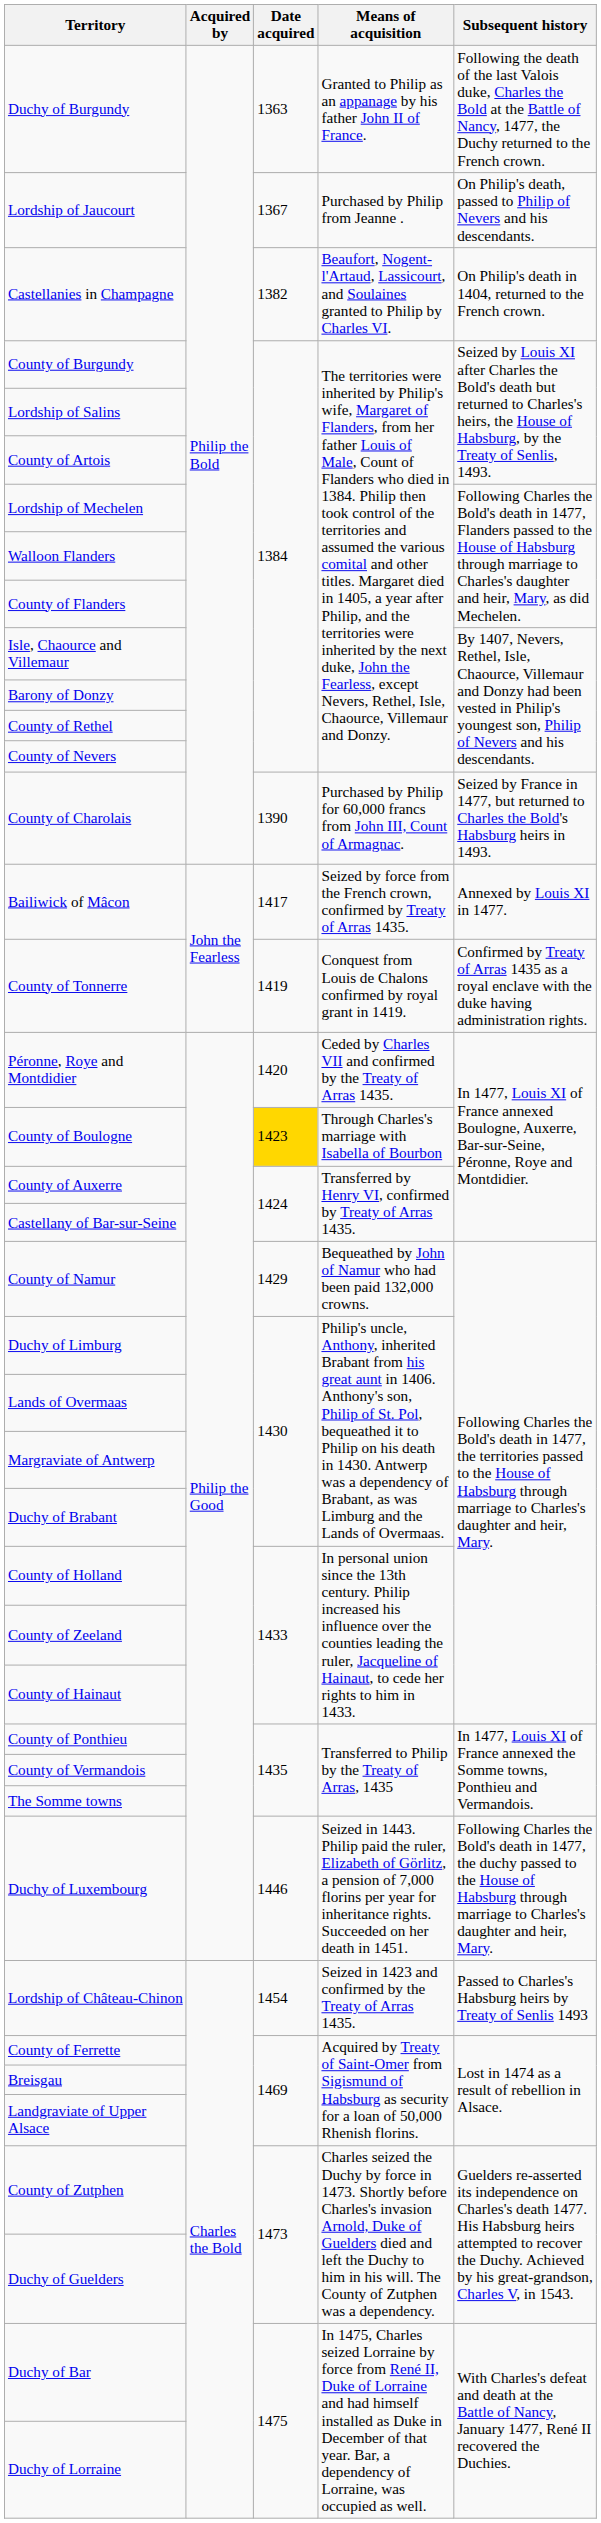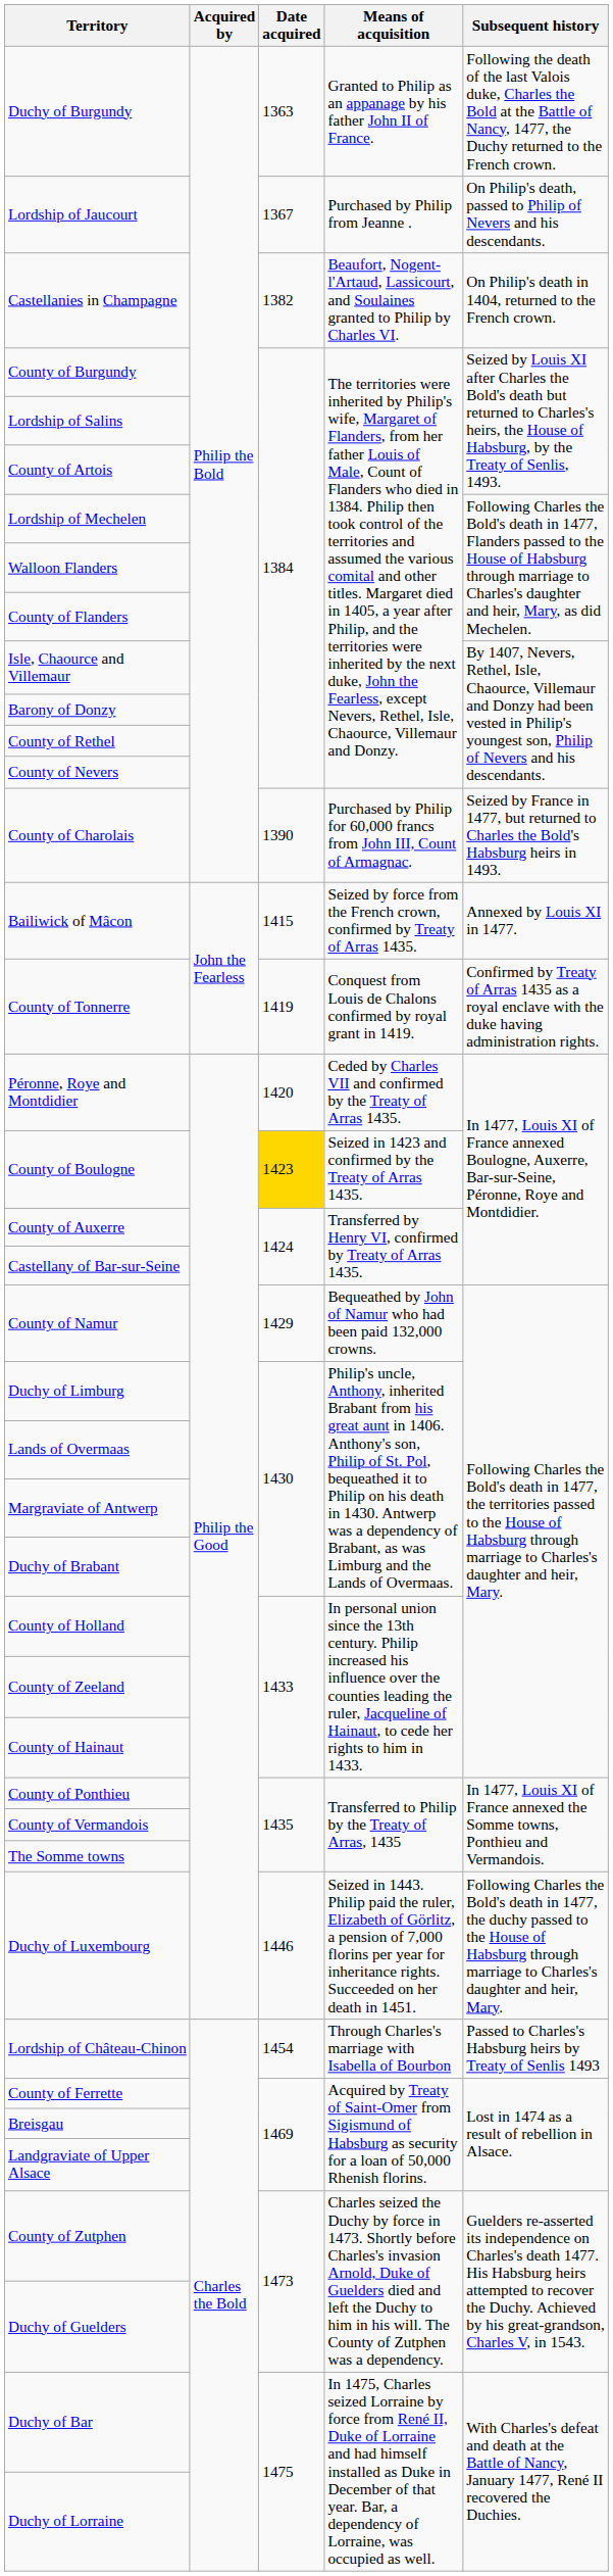 <table style="; width:100%" class="wikitable">
 <tr>
 <th style="width:17%;">Territory</th>
 <th>Acquired by</th>
 <th>Date acquired</th>
 <th style="width:34%;">Means of acquisition</th>
 <th style="width:34%;">Subsequent history</th>
 </tr>
 <tr>
 <td><a href='#'>Duchy of Burgundy</a></td>
 <td rowspan="14"><a href='#'>Philip the Bold</a></td>
 <td>1363</td>
 <td>Granted to Philip as an <a href='#'>appanage</a> by his father <a href='#'>John II of France</a>.</td>
 <td>Following the death of the last Valois duke, <a href='#'>Charles the Bold</a> at the <a href='#'>Battle of Nancy</a>, 1477, the Duchy returned to the French crown.</td>
 </tr>
 <tr>
 <td><a href='#'>Lordship of Jaucourt</a></td>
 <td>1367</td>
 <td>Purchased by Philip from Jeanne .</td>
 <td>On Philip's death, passed to <a href='#'>Philip of Nevers</a> and his descendants.</td>
 </tr>
 <tr>
 <td><a href='#'>Castellanies</a> in <a href='#'>Champagne</a></td>
 <td>1382</td>
 <td><a href='#'>Beaufort</a>, <a href='#'>Nogent-l'Artaud</a>, <a href='#'>Lassicourt</a>, and <a href='#'>Soulaines</a> granted to Philip by <a href='#'>Charles VI</a>.</td>
 <td>On Philip's death in 1404, returned to the French crown.</td>
 </tr>
 <tr>
 <td><a href='#'>County of Burgundy</a></td>
 <td rowspan="10">1384</td>
 <td rowspan="10">The territories were inherited by Philip's wife, <a href='#'>Margaret of Flanders</a>, from her father <a href='#'>Louis of Male</a>, Count of Flanders who died in 1384. Philip then took control of the territories and assumed the various <a href='#'>comital</a> and other titles. Margaret died in 1405, a year after Philip, and the territories were inherited by the next duke, <a href='#'>John the Fearless</a>, except Nevers, Rethel, Isle, Chaource, Villemaur and Donzy.</td>
 <td rowspan="3">Seized by <a href='#'>Louis XI</a> after Charles the Bold's death but returned to Charles's heirs, the <a href='#'>House of Habsburg</a>, by the <a href='#'>Treaty of Senlis</a>, 1493.</td>
 </tr>
 <tr>
 <td><a href='#'>Lordship of Salins</a></td>
 </tr>
 <tr>
 <td><a href='#'>County of Artois</a></td>
 </tr>
 <tr>
 <td><a href='#'>Lordship of Mechelen</a></td>
 <td rowspan="3">Following Charles the Bold's death in 1477, Flanders passed to the <a href='#'>House of Habsburg</a> through marriage to Charles's daughter and heir, <a href='#'>Mary</a>, as did Mechelen.</td>
 </tr>
 <tr>
 <td><a href='#'>Walloon Flanders</a></td>
 </tr>
 <tr>
 <td><a href='#'>County of Flanders</a></td>
 </tr>
 <tr>
 <td><a href='#'>Isle</a>, <a href='#'>Chaource</a> and <a href='#'>Villemaur</a></td>
 <td rowspan="4">By 1407, Nevers, Rethel, Isle, Chaource, Villemaur and Donzy had been vested in Philip's youngest son, <a href='#'>Philip of Nevers</a> and his descendants.</td>
 </tr>
 <tr>
 <td><a href='#'>Barony of Donzy</a></td>
 </tr>
 <tr>
 <td><a href='#'>County of Rethel</a></td>
 </tr>
 <tr>
 <td><a href='#'>County of Nevers</a></td>
 </tr>
 <tr>
 <td><a href='#'>County of Charolais</a></td>
 <td>1390</td>
 <td>Purchased by Philip for 60,000 francs from <a href='#'>John III, Count of Armagnac</a>.</td>
 <td>Seized by France in 1477, but returned to <a href='#'>Charles the Bold</a>'s <a href='#'>Habsburg</a> heirs in 1493.</td>
 </tr>
 <tr>
 <td><a href='#'>Bailiwick</a> of <a href='#'>Mâcon</a></td>
 <td rowspan="2"><a href='#'>John the Fearless</a></td>
-<td>1417</td>
+<td>1415</td>
 <td>Seized by force from the French crown, confirmed by <a href='#'>Treaty of Arras</a> 1435.</td>
 <td>Annexed by <a href='#'>Louis XI</a> in 1477.</td>
 </tr>
 <tr>
 <td><a href='#'>County of Tonnerre</a></td>
 <td>1419</td>
 <td>Conquest from Louis de Chalons confirmed by royal grant in 1419.</td>
 <td>Confirmed by <a href='#'>Treaty of Arras</a> 1435 as a royal enclave with the duke having administration rights.</td>
 </tr>
 <tr>
 <td><a href='#'>Péronne</a>, <a href='#'>Roye</a> and <a href='#'>Montdidier</a></td>
 <td rowspan="16"><a href='#'>Philip the Good</a></td>
 <td>1420</td>
 <td>Ceded by <a href='#'>Charles VII</a> and confirmed by the <a href='#'>Treaty of Arras</a> 1435.</td>
 <td rowspan="4">In 1477, <a href='#'>Louis XI</a> of France annexed Boulogne, Auxerre, Bar-sur-Seine, Péronne, Roye and Montdidier.</td>
 </tr>
 <tr>
 <td><a href='#'>County of Boulogne</a></td>
 <td style="background: gold;">1423</td>
-<td>Through Charles's marriage with <a href='#'>Isabella of Bourbon</a></td>
+<td>Seized in 1423 and confirmed by the <a href='#'>Treaty of Arras</a> 1435.</td>
 </tr>
 <tr>
 <td><a href='#'>County of Auxerre</a></td>
 <td rowspan="2">1424</td>
 <td rowspan="2">Transferred by <a href='#'>Henry VI</a>, confirmed by <a href='#'>Treaty of Arras</a> 1435.</td>
 </tr>
 <tr>
 <td><a href='#'>Castellany of Bar-sur-Seine</a></td>
 </tr>
 <tr>
 <td><a href='#'>County of Namur</a></td>
 <td>1429</td>
 <td>Bequeathed by <a href='#'>John of Namur</a> who had been paid 132,000 crowns.</td>
 <td rowspan="8">Following Charles the Bold's death in 1477, the territories passed to the <a href='#'>House of Habsburg</a> through marriage to Charles's daughter and heir, <a href='#'>Mary</a>.</td>
 </tr>
 <tr>
 <td><a href='#'>Duchy of Limburg</a></td>
 <td rowspan="4">1430</td>
 <td rowspan="4">Philip's uncle, <a href='#'>Anthony</a>, inherited Brabant from <a href='#'>his great aunt</a> in 1406. Anthony's son, <a href='#'>Philip of St. Pol</a>, bequeathed it to Philip on his death in 1430. Antwerp was a dependency of Brabant, as was Limburg and the Lands of Overmaas.</td>
 </tr>
 <tr>
 <td><a href='#'>Lands of Overmaas</a></td>
 </tr>
 <tr>
 <td style="white-space: nowrap;"><a href='#'>Margraviate of Antwerp</a></td>
 </tr>
 <tr>
 <td><a href='#'>Duchy of Brabant</a></td>
 </tr>
 <tr>
 <td><a href='#'>County of Holland</a></td>
 <td rowspan="3">1433</td>
 <td rowspan="3">In personal union since the 13th century. Philip increased his influence over the counties leading the ruler, <a href='#'>Jacqueline of Hainaut</a>, to cede her rights to him in 1433.</td>
 </tr>
 <tr>
 <td><a href='#'>County of Zeeland</a></td>
 </tr>
 <tr>
 <td><a href='#'>County of Hainaut</a></td>
 </tr>
 <tr>
 <td><a href='#'>County of Ponthieu</a></td>
 <td rowspan="3">1435</td>
 <td rowspan="3">Transferred to Philip by the <a href='#'>Treaty of Arras</a>, 1435</td>
 <td rowspan="3">In 1477, <a href='#'>Louis XI</a> of France annexed the Somme towns, Ponthieu and Vermandois.</td>
 </tr>
 <tr>
 <td><a href='#'>County of Vermandois</a></td>
 </tr>
 <tr>
 <td><a href='#'>The Somme towns</a></td>
 </tr>
 <tr>
 <td><a href='#'>Duchy of Luxembourg</a></td>
 <td>1446</td>
 <td>Seized in 1443. Philip paid the ruler, <a href='#'>Elizabeth of Görlitz</a>, a pension of 7,000 florins per year for inheritance rights. Succeeded on her death in 1451.</td>
 <td>Following Charles the Bold's death in 1477, the duchy passed to the <a href='#'>House of Habsburg</a> through marriage to Charles's daughter and heir, <a href='#'>Mary</a>.</td>
 </tr>
 <tr>
 <td style="white-space: nowrap;"><a href='#'>Lordship of Château-Chinon</a></td>
 <td rowspan="8"><a href='#'>Charles the Bold</a></td>
 <td>1454</td>
-<td>Seized in 1423 and confirmed by the <a href='#'>Treaty of Arras</a> 1435.</td>
+<td>Through Charles's marriage with <a href='#'>Isabella of Bourbon</a></td>
 <td>Passed to Charles's Habsburg heirs by <a href='#'>Treaty of Senlis</a> 1493</td>
 </tr>
 <tr>
 <td><a href='#'>County of Ferrette</a></td>
 <td rowspan="3">1469</td>
 <td rowspan="3">Acquired by <a href='#'>Treaty of Saint-Omer</a> from <a href='#'>Sigismund of Habsburg</a> as security for a loan of 50,000 Rhenish florins.</td>
 <td rowspan="3">Lost in 1474 as a result of rebellion in Alsace.</td>
 </tr>
 <tr>
 <td><a href='#'>Breisgau</a></td>
 </tr>
 <tr>
 <td><a href='#'>Landgraviate of Upper Alsace</a></td>
 </tr>
 <tr>
 <td><a href='#'>County of Zutphen</a></td>
 <td rowspan="2">1473</td>
 <td rowspan="2">Charles seized the Duchy by force in 1473. Shortly before Charles's invasion <a href='#'>Arnold, Duke of Guelders</a> died and left the Duchy to him in his will. The County of Zutphen was a dependency.</td>
 <td rowspan="2">Guelders re-asserted its independence on Charles's death 1477. His Habsburg heirs attempted to recover the Duchy. Achieved by his great-grandson, <a href='#'>Charles V</a>, in 1543.</td>
 </tr>
 <tr>
 <td><a href='#'>Duchy of Guelders</a></td>
 </tr>
 <tr>
 <td><a href='#'>Duchy of Bar</a></td>
 <td rowspan="2">1475</td>
 <td rowspan="2">In 1475, Charles seized Lorraine by force from <a href='#'>René II, Duke of Lorraine</a> and had himself installed as Duke in December of that year. Bar, a dependency of Lorraine, was occupied as well.</td>
 <td rowspan="2">With Charles's defeat and death at the <a href='#'>Battle of Nancy</a>, January 1477, René II recovered the Duchies.</td>
 </tr>
 <tr>
 <td><a href='#'>Duchy of Lorraine</a></td>
 </tr>
 </table>
